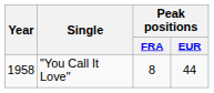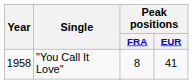 <table class="wikitable">
 <tr>
 <th align="center" rowspan="2" width="10">Year</th>
 <th align="center" rowspan="2" width="120">Single</th>
 <th align="center" colspan="2" width="20">Peak positions</th>
 </tr>
 <tr>
 <th scope="col" style="width:3em;font-size:90%;"><a href='#'>FRA</a><br></th>
 <th scope="col" style="width:3em;font-size:90%;"><a href='#'>EUR</a><br></th>
 </tr>
 <tr>
 <td style="text-align:center;">1958</td>
 <td>"You Call It Love"</td>
 <td style="text-align:center;">8</td>
-<td style="text-align:center;">44</td>
+<td style="text-align:center;">41</td>
 </tr>
 </table>
